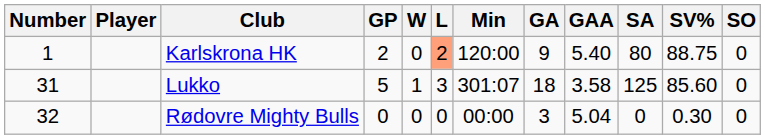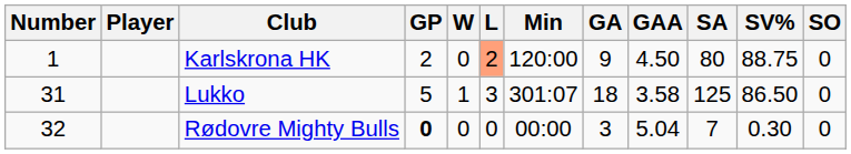 <table class="wikitable sortable" style="text-align: center;">
 <tr>
 <th>Number</th>
 <th>Player</th>
 <th>Club</th>
 <th>GP</th>
 <th>W</th>
 <th>L</th>
 <th>Min</th>
 <th>GA</th>
 <th>GAA</th>
 <th>SA</th>
 <th>SV%</th>
 <th>SO</th>
 </tr>
 <tr>
 <td>1</td>
 <td align=left></td>
 <td align=left> <a href='#'>Karlskrona HK</a></td>
 <td>2</td>
 <td>0</td>
 <td style="background: lightsalmon;">2</td>
 <td>120:00</td>
 <td>9</td>
-<td>5.40</td>
+<td>4.50</td>
 <td>80</td>
 <td>88.75</td>
 <td>0</td>
 </tr>
 <tr>
 <td>31</td>
 <td align=left></td>
 <td align=left> <a href='#'>Lukko</a></td>
 <td>5</td>
 <td>1</td>
 <td>3</td>
 <td>301:07</td>
 <td>18</td>
 <td>3.58</td>
 <td>125</td>
-<td>85.60</td>
+<td>86.50</td>
 <td>0</td>
 </tr>
 <tr>
 <td>32</td>
 <td align=left></td>
 <td align=left> <a href='#'>Rødovre Mighty Bulls</a></td>
-<td>0</td>
+<td><strong>0</strong></td>
 <td>0</td>
 <td>0</td>
 <td>00:00</td>
 <td>3</td>
 <td>5.04</td>
-<td>0</td>
+<td>7</td>
 <td>0.30</td>
 <td>0</td>
 </tr>
 </table>
